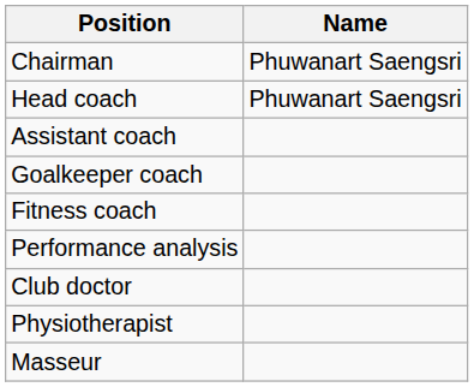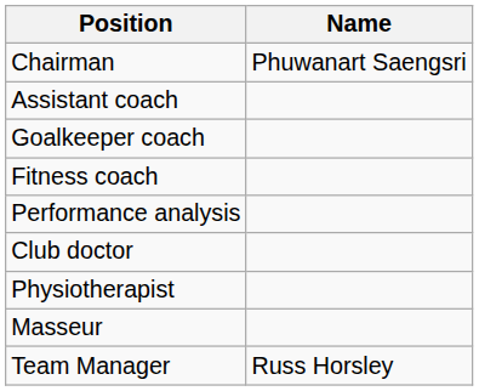 <table class="wikitable">
 <tr>
 <th>Position</th>
 <th>Name</th>
 </tr>
 <tr>
 <td>Chairman</td>
-<td> Phuwanart Saengsri</td>
-</tr>
-<tr>
-<td>Head coach</td>
 <td> Phuwanart Saengsri</td>
 </tr>
 <tr>
 <td>Assistant coach</td>
 <td></td>
 </tr>
 <tr>
 <td>Goalkeeper coach</td>
 <td></td>
 </tr>
 <tr>
 <td>Fitness coach</td>
 <td></td>
 </tr>
 <tr>
 <td>Performance analysis</td>
 <td></td>
 </tr>
 <tr>
 <td>Club doctor</td>
 <td></td>
 </tr>
 <tr>
 <td>Physiotherapist</td>
 <td></td>
 </tr>
 <tr>
 <td>Masseur</td>
 <td></td>
 </tr>
+<tr>
+<td>Team Manager</td>
+<td> Russ Horsley</td>
+</tr>
 </table>
